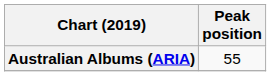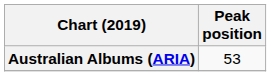 <table class="wikitable sortable plainrowheaders" style="text-align:center">
 <tr>
 <th scope="col">Chart (2019)</th>
 <th scope="col">Peak<br>position</th>
 </tr>
 <tr>
 <th scope="row">Australian Albums (<a href='#'>ARIA</a>)</th>
-<td>55</td>
+<td>53</td>
 </tr>
 <tr>
 </tr>
 <tr>
 </tr>
 <tr>
 </tr>
 <tr>
 </tr>
 <tr>
 </tr>
 <tr>
 </tr>
 <tr>
 </tr>
 <tr>
 </tr>
 </table>
